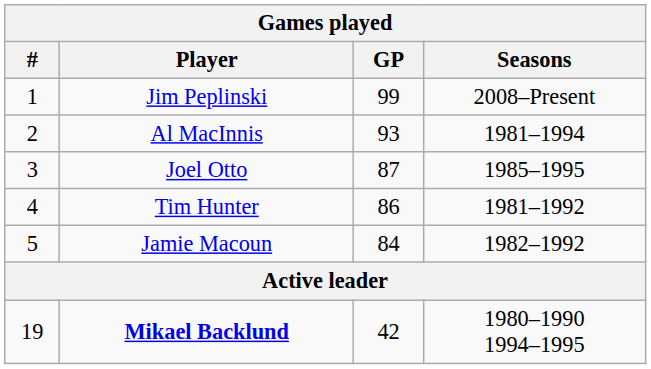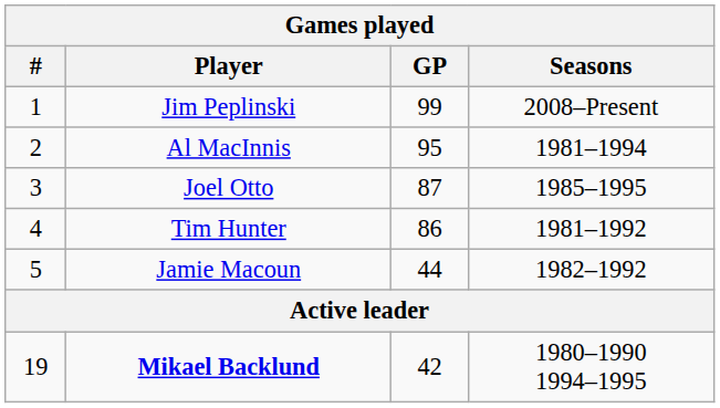 <table class="wikitable" style="text-align: center; font-size: 95%" width="70%">
 <tr>
 <th colspan="4">Games played</th>
 </tr>
 <tr>
 <th>#</th>
 <th>Player</th>
 <th>GP</th>
 <th>Seasons</th>
 </tr>
 <tr>
 <td>1</td>
 <td><a href='#'>Jim Peplinski</a></td>
 <td>99</td>
 <td>2008–Present</td>
 </tr>
 <tr>
 <td>2</td>
 <td><a href='#'>Al MacInnis</a></td>
-<td>93</td>
+<td>95</td>
 <td>1981–1994</td>
 </tr>
 <tr>
 <td>3</td>
 <td><a href='#'>Joel Otto</a></td>
 <td>87</td>
 <td>1985–1995</td>
 </tr>
 <tr>
 <td>4</td>
 <td><a href='#'>Tim Hunter</a></td>
 <td>86</td>
 <td>1981–1992</td>
 </tr>
 <tr>
 <td>5</td>
 <td><a href='#'>Jamie Macoun</a></td>
-<td>84</td>
+<td>44</td>
 <td>1982–1992</td>
 </tr>
 <tr>
 <th colspan="4">Active leader</th>
 </tr>
 <tr>
 <td>19</td>
 <td><strong><a href='#'>Mikael Backlund</a></strong></td>
 <td>42</td>
 <td>1980–1990<br>1994–1995</td>
 </tr>
 </table>
